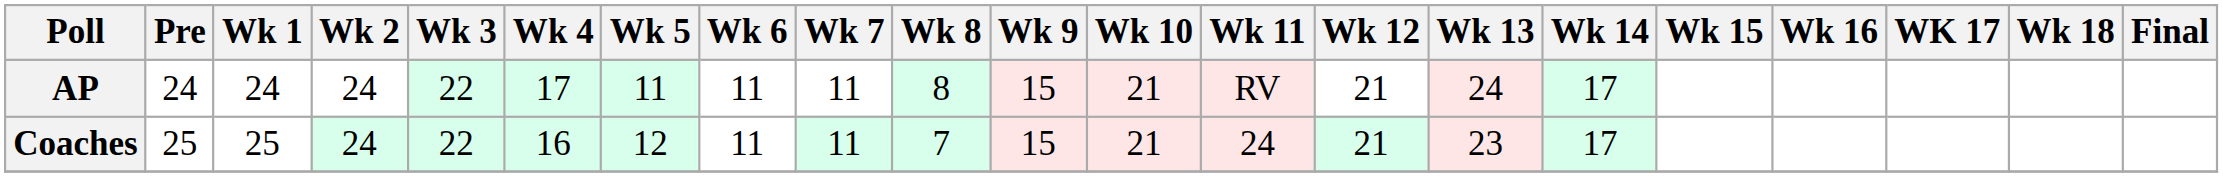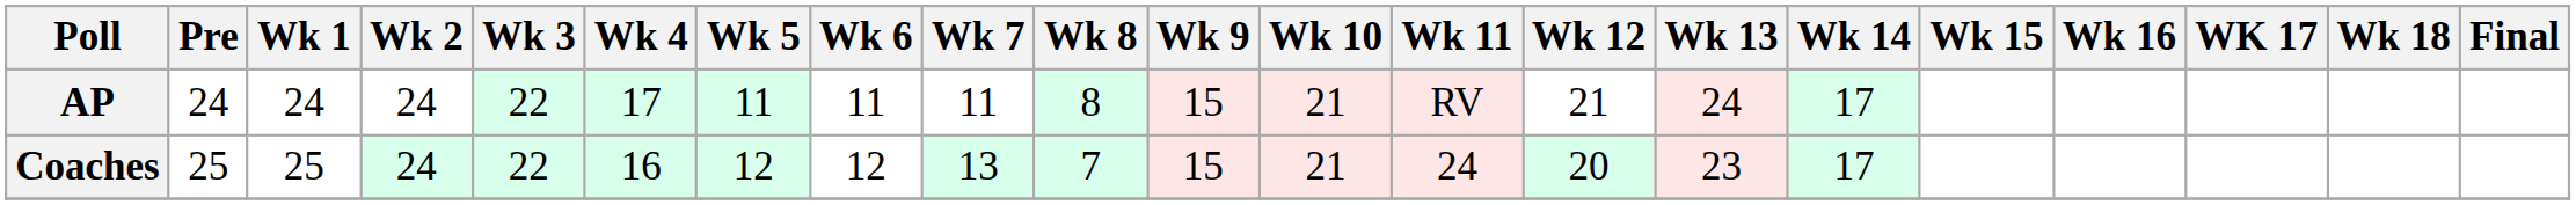 <table class="wikitable" style="white-space:nowrap;">
 <tr>
 <th>Poll</th>
 <th>Pre</th>
 <th>Wk 1</th>
 <th>Wk 2</th>
 <th>Wk 3</th>
 <th>Wk 4</th>
 <th>Wk 5</th>
 <th>Wk 6</th>
 <th>Wk 7</th>
 <th>Wk 8</th>
 <th>Wk 9</th>
 <th>Wk 10</th>
 <th>Wk 11</th>
 <th>Wk 12</th>
 <th>Wk 13</th>
 <th>Wk 14</th>
 <th>Wk 15</th>
 <th>Wk 16</th>
 <th>WK 17</th>
 <th>Wk 18</th>
 <th>Final</th>
 </tr>
 <tr style="text-align:center;">
 <th>AP</th>
 <td style="background:#FFF;">24</td>
 <td style="background:#FFF;">24</td>
 <td style="background:#FFF;">24</td>
 <td style="background:#D8FFEB;">22</td>
 <td style="background:#D8FFEB;">17</td>
 <td style="background:#D8FFEB;">11</td>
 <td style="background:#FFF;">11</td>
 <td style="background:#FFF;">11</td>
 <td style="background:#D8FFEB;">8</td>
 <td style="background:#FFE6E6;">15</td>
 <td style="background:#FFE6E6;">21</td>
 <td style="background:#FFE6E6;">RV</td>
 <td style="background:#FFF;">21</td>
 <td style="background:#FFE6E6;">24</td>
 <td style="background:#D8FFEB;">17</td>
 <td style="background:#FFF;"></td>
 <td style="background:#FFF;"></td>
 <td style="background:#FFF;"></td>
 <td style="background:#FFF;"></td>
 <td style="background:#FFF;"></td>
 </tr>
 <tr style="text-align:center;">
 <th>Coaches</th>
 <td style="background:#FFF;">25</td>
 <td style="background:#FFF;">25</td>
 <td style="background:#D8FFEB;">24</td>
 <td style="background:#D8FFEB;">22</td>
 <td style="background:#D8FFEB;">16</td>
 <td style="background:#D8FFEB;">12</td>
-<td style="background:#FFF;">11</td>
-<td style="background:#D8FFEB;">11</td>
+<td style="background:#FFF;">12</td>
+<td style="background:#D8FFEB;">13</td>
 <td style="background:#D8FFEB;">7</td>
 <td style="background:#FFE6E6;">15</td>
 <td style="background:#FFE6E6;">21</td>
 <td style="background:#FFE6E6;">24</td>
-<td style="background:#D8FFEB;">21</td>
+<td style="background:#D8FFEB;">20</td>
 <td style="background:#FFE6E6;">23</td>
 <td style="background:#D8FFEB;">17</td>
 <td style="background:#FFF;"></td>
 <td style="background:#FFF;"></td>
 <td style="background:#FFF;"></td>
 <td style="background:#FFF;"></td>
 <td style="background:#FFF;"></td>
 </tr>
 <tr style="text-align:center;">
 </tr>
 </table>
